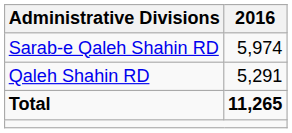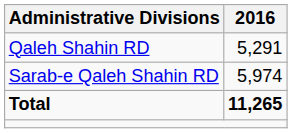 <table class="wikitable">
 <tr>
 <th>Administrative Divisions</th>
 <th>2016</th>
 </tr>
 <tr>
+<td><a href='#'>Qaleh Shahin RD</a></td>
+<td style="text-align: right;">5,291</td>
+</tr>
+<tr>
 <td><a href='#'>Sarab-e Qaleh Shahin RD</a></td>
 <td style="text-align: right;">5,974</td>
-</tr>
-<tr>
-<td><a href='#'>Qaleh Shahin RD</a></td>
-<td style="text-align: right;">5,291</td>
 </tr>
 <tr>
 <td><strong>Total</strong></td>
 <td style="text-align: right;"><strong>11,265</strong></td>
 </tr>
 <tr>
 <td colspan=2></td>
 </tr>
 </table>
